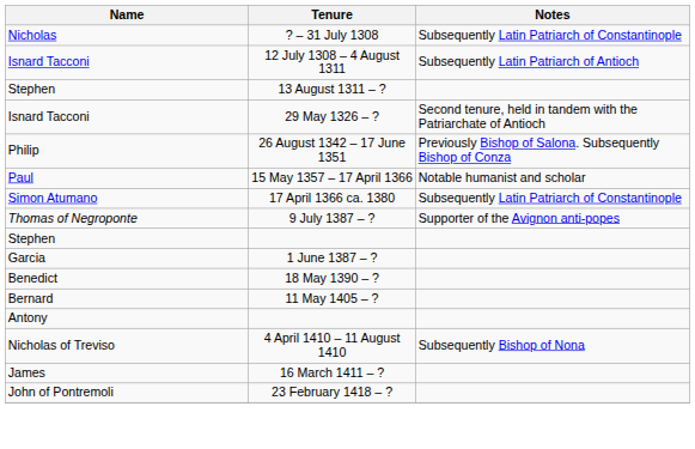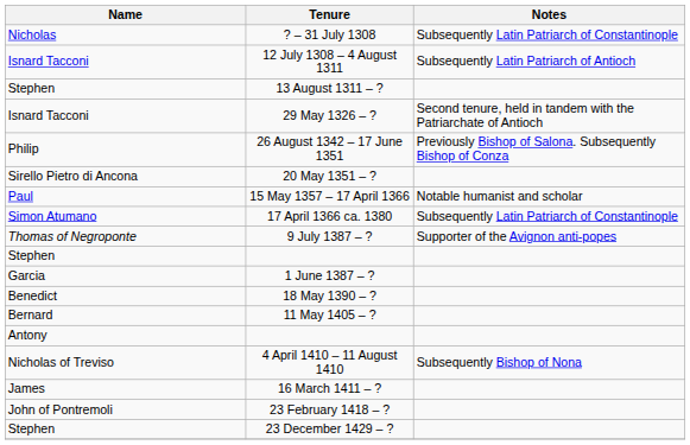 <table class="wikitable">
 <tr>
 <th width="450"><strong>Name</strong></th>
 <th width="300"><strong>Tenure</strong></th>
 <th width="500"><strong>Notes</strong></th>
 </tr>
 <tr>
 <td><a href='#'>Nicholas</a></td>
 <td align="center">? – 31 July 1308</td>
 <td>Subsequently <a href='#'>Latin Patriarch of Constantinople</a></td>
 </tr>
 <tr>
 <td><a href='#'>Isnard Tacconi</a></td>
 <td align="center">12 July 1308 – 4 August 1311</td>
 <td>Subsequently <a href='#'>Latin Patriarch of Antioch</a></td>
 </tr>
 <tr>
 <td>Stephen</td>
 <td align="center">13 August 1311 – ?</td>
 <td></td>
 </tr>
 <tr>
 <td>Isnard Tacconi</td>
 <td align="center">29 May 1326 – ?</td>
 <td>Second tenure, held in tandem with the Patriarchate of Antioch</td>
 </tr>
 <tr>
 <td>Philip</td>
 <td align="center">26 August 1342 – 17 June 1351</td>
 <td>Previously <a href='#'>Bishop of Salona</a>. Subsequently <a href='#'>Bishop of Conza</a></td>
+</tr>
+<tr>
+<td>Sirello Pietro di Ancona</td>
+<td align="center">20 May 1351 – ?</td>
+<td></td>
 </tr>
 <tr>
 <td><a href='#'>Paul</a></td>
 <td align="center">15 May 1357 – 17 April 1366</td>
 <td>Notable humanist and scholar</td>
 </tr>
 <tr>
 <td><a href='#'>Simon Atumano</a></td>
 <td align="center">17 April 1366 ca. 1380</td>
 <td>Subsequently <a href='#'>Latin Patriarch of Constantinople</a></td>
 </tr>
 <tr>
 <td><em>Thomas of Negroponte</em></td>
 <td align="center">9 July 1387 – ?</td>
 <td>Supporter of the <a href='#'>Avignon anti-popes</a></td>
 </tr>
 <tr>
 <td>Stephen</td>
 <td align="center"></td>
 <td></td>
 </tr>
 <tr>
 <td>Garcia</td>
 <td align="center">1 June 1387 – ?</td>
 <td></td>
 </tr>
 <tr>
 <td>Benedict</td>
 <td align="center">18 May 1390 – ?</td>
 <td></td>
 </tr>
 <tr>
 <td>Bernard</td>
 <td align="center">11 May 1405 – ?</td>
 <td></td>
 </tr>
 <tr>
 <td>Antony</td>
 <td align="center"></td>
 <td></td>
 </tr>
 <tr>
 <td>Nicholas of Treviso</td>
 <td align="center">4 April 1410 – 11 August 1410</td>
 <td>Subsequently <a href='#'>Bishop of Nona</a></td>
 </tr>
 <tr>
 <td>James</td>
 <td align="center">16 March 1411 – ?</td>
 <td></td>
 </tr>
 <tr>
 <td>John of Pontremoli</td>
 <td align="center">23 February 1418 – ?</td>
 <td></td>
 </tr>
 <tr>
+<td>Stephen</td>
+<td align="center">23 December 1429 – ?</td>
+<td></td>
+</tr>
+<tr>
 </tr>
 </table>
